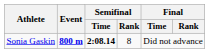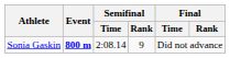 <table class=wikitable style=font-size:90%;text-align:center>
 <tr>
 <th rowspan=2>Athlete</th>
 <th rowspan=2>Event</th>
 <th colspan=2>Semifinal</th>
 <th colspan=2>Final</th>
 </tr>
 <tr style=font-size:95%>
 <th>Time</th>
 <th>Rank</th>
 <th>Time</th>
 <th>Rank</th>
 </tr>
 <tr>
 <td align=left><a href='#'>Sonia Gaskin</a></td>
 <td align=left><strong><a href='#'>800 m</a></strong></td>
-<td><strong>2:08.14</strong></td>
-<td>8</td>
+<td>2:08.14</td>
+<td>9</td>
 <td colspan="2">Did not advance</td>
 </tr>
 </table>
